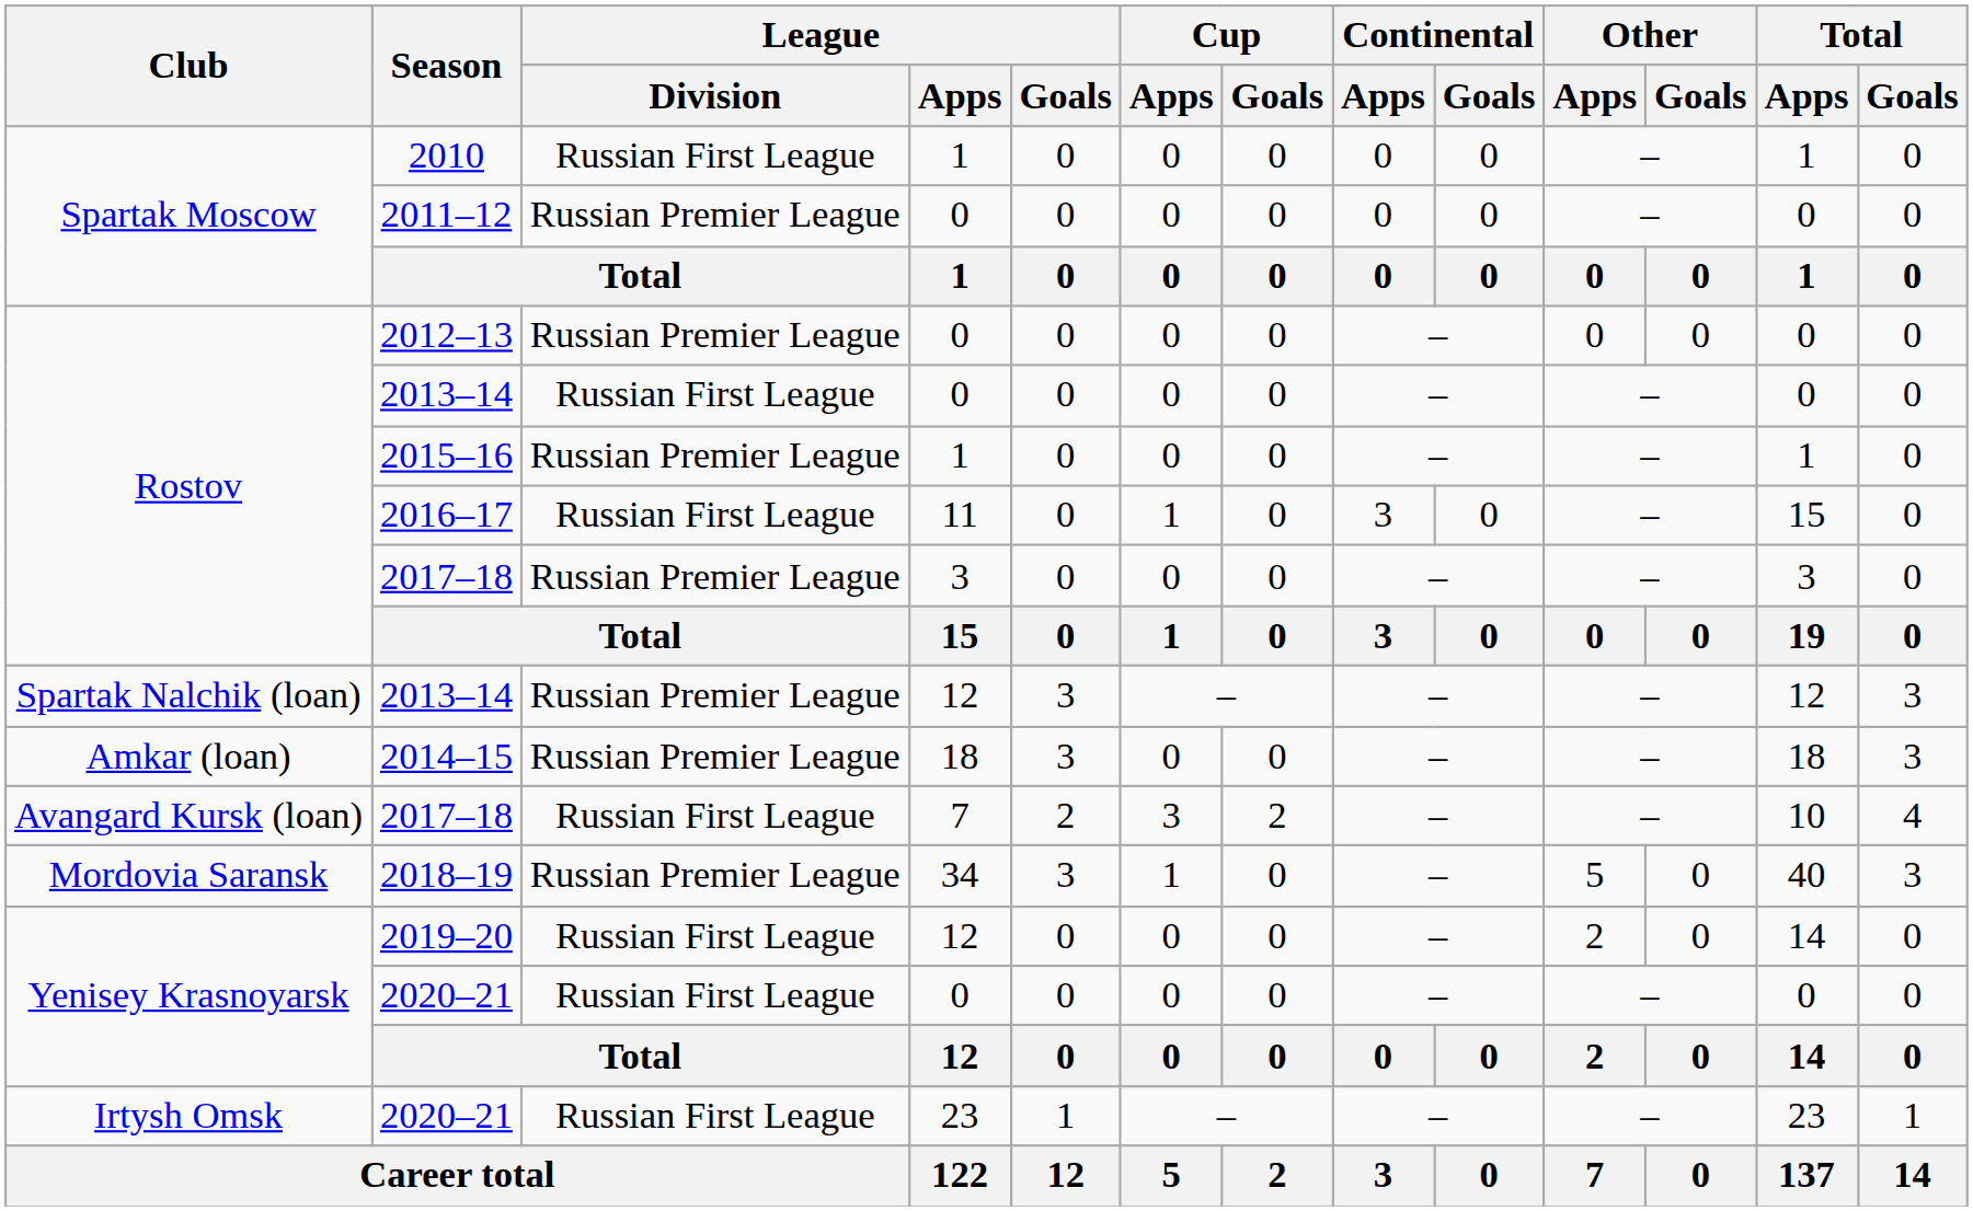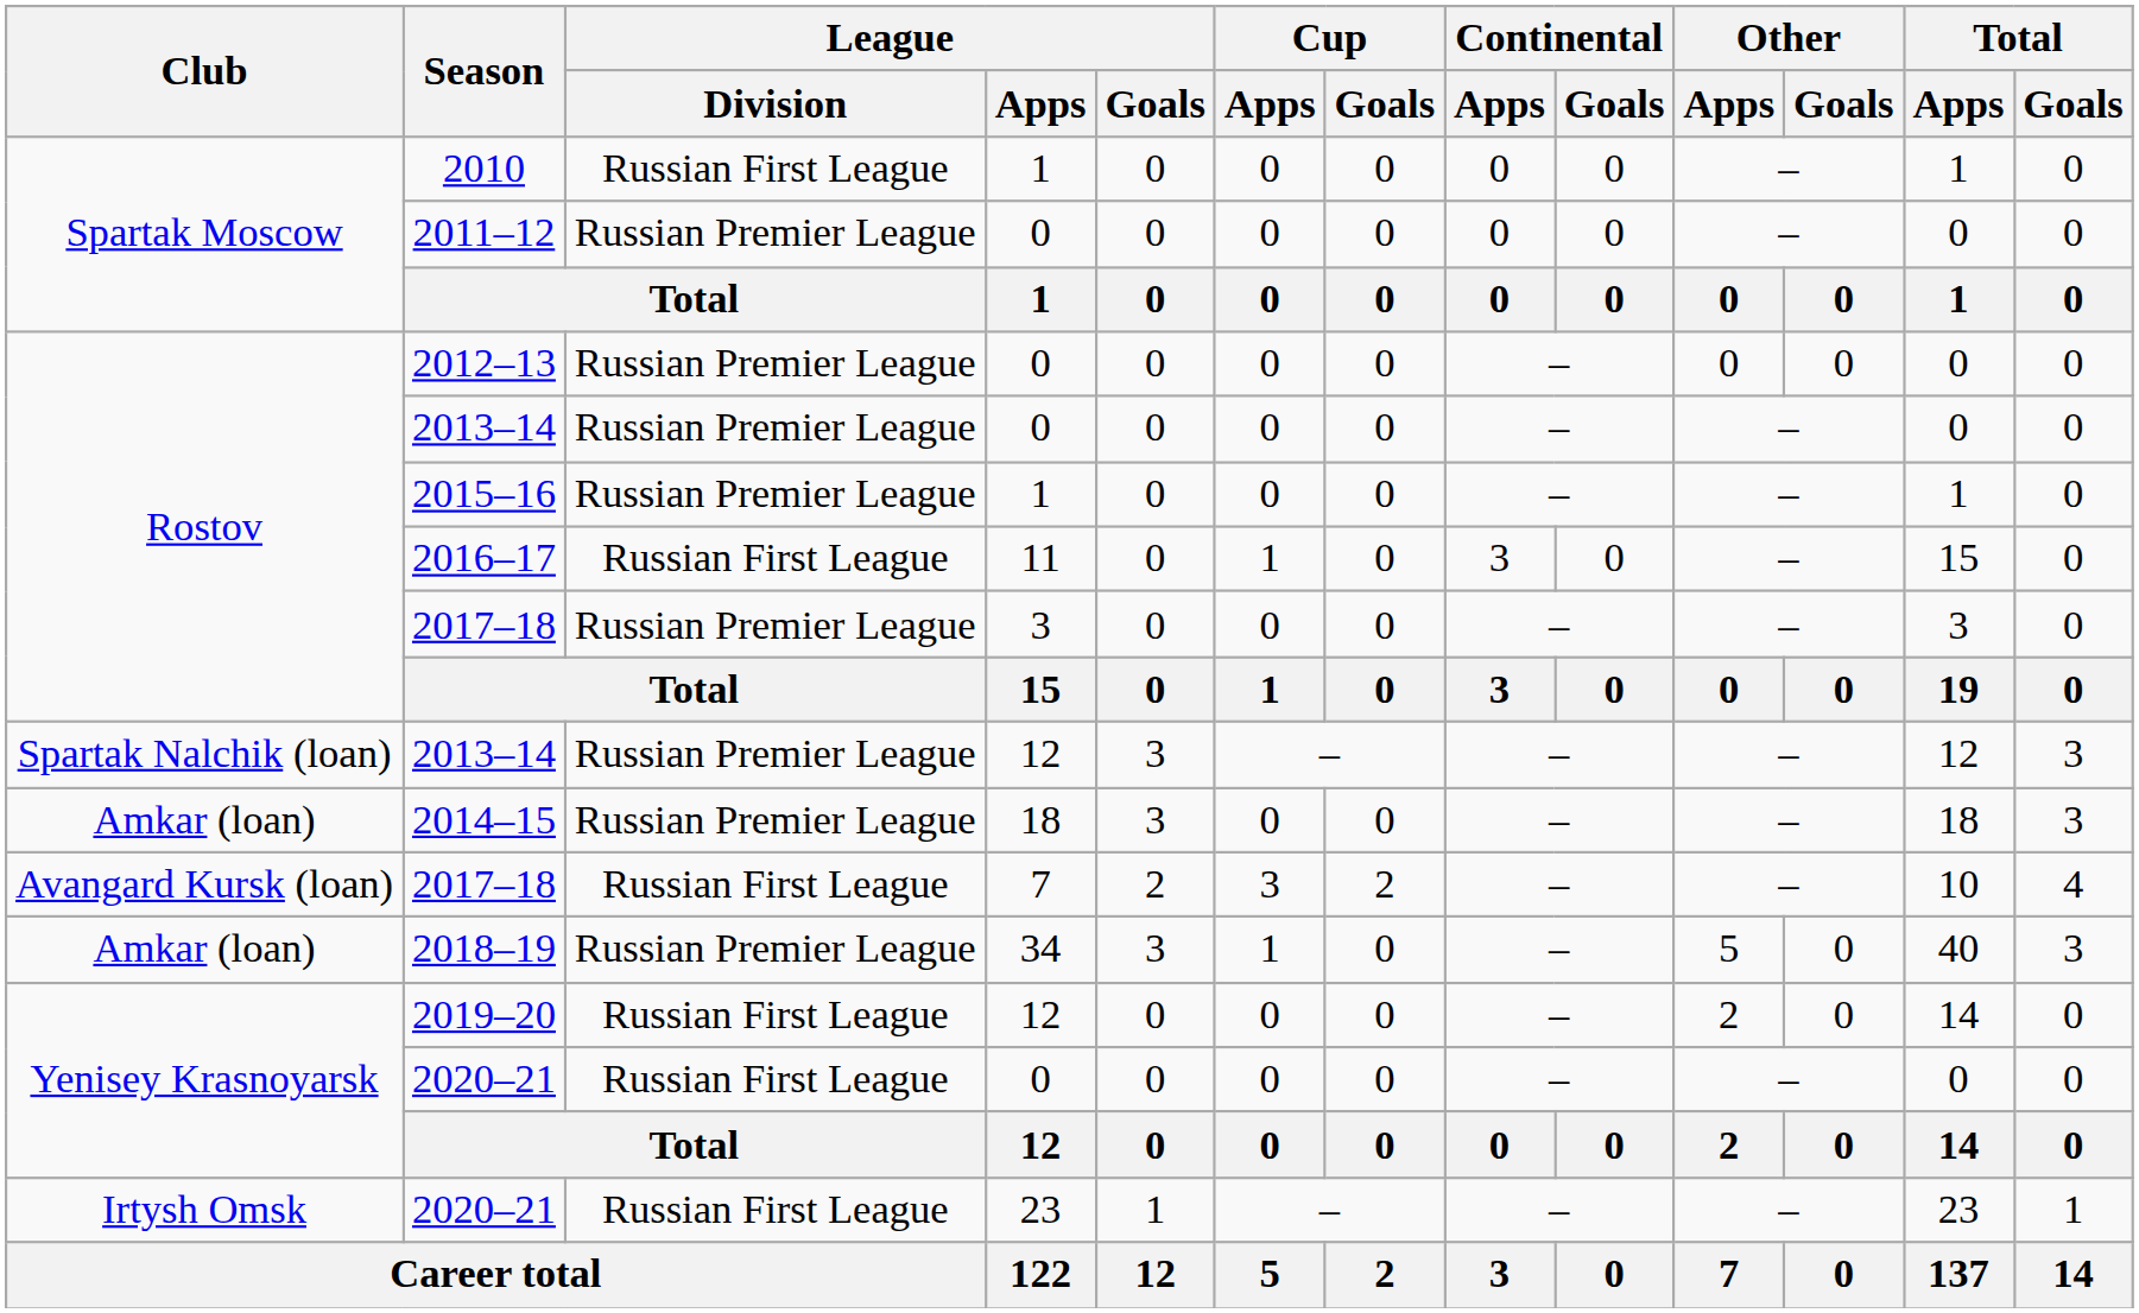 <table class="wikitable" style="text-align: center;">
 <tr>
 <th rowspan=2>Club</th>
 <th rowspan=2>Season</th>
 <th colspan=3>League</th>
 <th colspan=2>Cup</th>
 <th colspan=2>Continental</th>
 <th colspan=2>Other</th>
 <th colspan=2>Total</th>
 </tr>
 <tr>
 <th>Division</th>
 <th>Apps</th>
 <th>Goals</th>
 <th>Apps</th>
 <th>Goals</th>
 <th>Apps</th>
 <th>Goals</th>
 <th>Apps</th>
 <th>Goals</th>
 <th>Apps</th>
 <th>Goals</th>
 </tr>
 <tr>
 <td rowspan="3"><a href='#'>Spartak Moscow</a></td>
 <td><a href='#'>2010</a></td>
 <td>Russian First League</td>
 <td>1</td>
 <td>0</td>
 <td>0</td>
 <td>0</td>
 <td>0</td>
 <td>0</td>
 <td colspan=2>–</td>
 <td>1</td>
 <td>0</td>
 </tr>
 <tr>
 <td><a href='#'>2011–12</a></td>
 <td>Russian Premier League</td>
 <td>0</td>
 <td>0</td>
 <td>0</td>
 <td>0</td>
 <td>0</td>
 <td>0</td>
 <td colspan=2>–</td>
 <td>0</td>
 <td>0</td>
 </tr>
 <tr>
 <th colspan=2>Total</th>
 <th>1</th>
 <th>0</th>
 <th>0</th>
 <th>0</th>
 <th>0</th>
 <th>0</th>
 <th>0</th>
 <th>0</th>
 <th>1</th>
 <th>0</th>
 </tr>
 <tr>
 <td rowspan="6"><a href='#'>Rostov</a></td>
 <td><a href='#'>2012–13</a></td>
 <td>Russian Premier League</td>
 <td>0</td>
 <td>0</td>
 <td>0</td>
 <td>0</td>
 <td colspan=2>–</td>
 <td>0</td>
 <td>0</td>
 <td>0</td>
 <td>0</td>
 </tr>
 <tr>
 <td><a href='#'>2013–14</a></td>
-<td>Russian First League</td>
+<td>Russian Premier League</td>
 <td>0</td>
 <td>0</td>
 <td>0</td>
 <td>0</td>
 <td colspan=2>–</td>
 <td colspan=2>–</td>
 <td>0</td>
 <td>0</td>
 </tr>
 <tr>
 <td><a href='#'>2015–16</a></td>
 <td>Russian Premier League</td>
 <td>1</td>
 <td>0</td>
 <td>0</td>
 <td>0</td>
 <td colspan=2>–</td>
 <td colspan=2>–</td>
 <td>1</td>
 <td>0</td>
 </tr>
 <tr>
 <td><a href='#'>2016–17</a></td>
 <td>Russian First League</td>
 <td>11</td>
 <td>0</td>
 <td>1</td>
 <td>0</td>
 <td>3</td>
 <td>0</td>
 <td colspan=2>–</td>
 <td>15</td>
 <td>0</td>
 </tr>
 <tr>
 <td><a href='#'>2017–18</a></td>
 <td>Russian Premier League</td>
 <td>3</td>
 <td>0</td>
 <td>0</td>
 <td>0</td>
 <td colspan=2>–</td>
 <td colspan=2>–</td>
 <td>3</td>
 <td>0</td>
 </tr>
 <tr>
 <th colspan=2>Total</th>
 <th>15</th>
 <th>0</th>
 <th>1</th>
 <th>0</th>
 <th>3</th>
 <th>0</th>
 <th>0</th>
 <th>0</th>
 <th>19</th>
 <th>0</th>
 </tr>
 <tr>
 <td><a href='#'>Spartak Nalchik</a> (loan)</td>
 <td><a href='#'>2013–14</a></td>
 <td>Russian Premier League</td>
 <td>12</td>
 <td>3</td>
 <td colspan=2>–</td>
 <td colspan=2>–</td>
 <td colspan=2>–</td>
 <td>12</td>
 <td>3</td>
 </tr>
 <tr>
 <td><a href='#'>Amkar</a> (loan)</td>
 <td><a href='#'>2014–15</a></td>
 <td>Russian Premier League</td>
 <td>18</td>
 <td>3</td>
 <td>0</td>
 <td>0</td>
 <td colspan=2>–</td>
 <td colspan=2>–</td>
 <td>18</td>
 <td>3</td>
 </tr>
 <tr>
 <td><a href='#'>Avangard Kursk</a> (loan)</td>
 <td><a href='#'>2017–18</a></td>
 <td>Russian First League</td>
 <td>7</td>
 <td>2</td>
 <td>3</td>
 <td>2</td>
 <td colspan=2>–</td>
 <td colspan=2>–</td>
 <td>10</td>
 <td>4</td>
 </tr>
 <tr>
-<td><a href='#'>Mordovia Saransk</a></td>
+<td><a href='#'>Amkar</a> (loan)</td>
 <td><a href='#'>2018–19</a></td>
 <td>Russian Premier League</td>
 <td>34</td>
 <td>3</td>
 <td>1</td>
 <td>0</td>
 <td colspan=2>–</td>
 <td>5</td>
 <td>0</td>
 <td>40</td>
 <td>3</td>
 </tr>
 <tr>
 <td rowspan="3"><a href='#'>Yenisey Krasnoyarsk</a></td>
 <td><a href='#'>2019–20</a></td>
 <td>Russian First League</td>
 <td>12</td>
 <td>0</td>
 <td>0</td>
 <td>0</td>
 <td colspan=2>–</td>
 <td>2</td>
 <td>0</td>
 <td>14</td>
 <td>0</td>
 </tr>
 <tr>
 <td><a href='#'>2020–21</a></td>
 <td>Russian First League</td>
 <td>0</td>
 <td>0</td>
 <td>0</td>
 <td>0</td>
 <td colspan=2>–</td>
 <td colspan=2>–</td>
 <td>0</td>
 <td>0</td>
 </tr>
 <tr>
 <th colspan=2>Total</th>
 <th>12</th>
 <th>0</th>
 <th>0</th>
 <th>0</th>
 <th>0</th>
 <th>0</th>
 <th>2</th>
 <th>0</th>
 <th>14</th>
 <th>0</th>
 </tr>
 <tr>
 <td><a href='#'>Irtysh Omsk</a></td>
 <td><a href='#'>2020–21</a></td>
 <td>Russian First League</td>
 <td>23</td>
 <td>1</td>
 <td colspan=2>–</td>
 <td colspan=2>–</td>
 <td colspan=2>–</td>
 <td>23</td>
 <td>1</td>
 </tr>
 <tr>
 <th colspan=3>Career total</th>
 <th>122</th>
 <th>12</th>
 <th>5</th>
 <th>2</th>
 <th>3</th>
 <th>0</th>
 <th>7</th>
 <th>0</th>
 <th>137</th>
 <th>14</th>
 </tr>
 </table>
